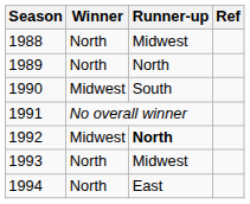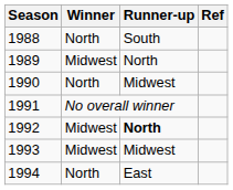 <table class="wikitable">
 <tr>
 <th>Season</th>
 <th>Winner</th>
 <th>Runner-up</th>
 <th>Ref</th>
 </tr>
 <tr>
 <td>1988</td>
 <td>North</td>
-<td>Midwest</td>
+<td>South</td>
 <td></td>
 </tr>
 <tr>
 <td>1989</td>
-<td>North</td>
+<td>Midwest</td>
 <td>North</td>
 <td></td>
 </tr>
 <tr>
 <td>1990</td>
+<td>North</td>
 <td>Midwest</td>
-<td>South</td>
 <td></td>
 </tr>
 <tr>
 <td>1991</td>
 <td colspan="2"><em>No overall winner</em></td>
 <td></td>
 </tr>
 <tr>
 <td>1992</td>
 <td>Midwest</td>
 <td><strong>North</strong></td>
 <td></td>
 </tr>
 <tr>
 <td>1993</td>
-<td>North</td>
+<td>Midwest</td>
 <td>Midwest</td>
 <td></td>
 </tr>
 <tr>
 <td>1994</td>
 <td>North</td>
 <td>East</td>
 <td></td>
 </tr>
 </table>
